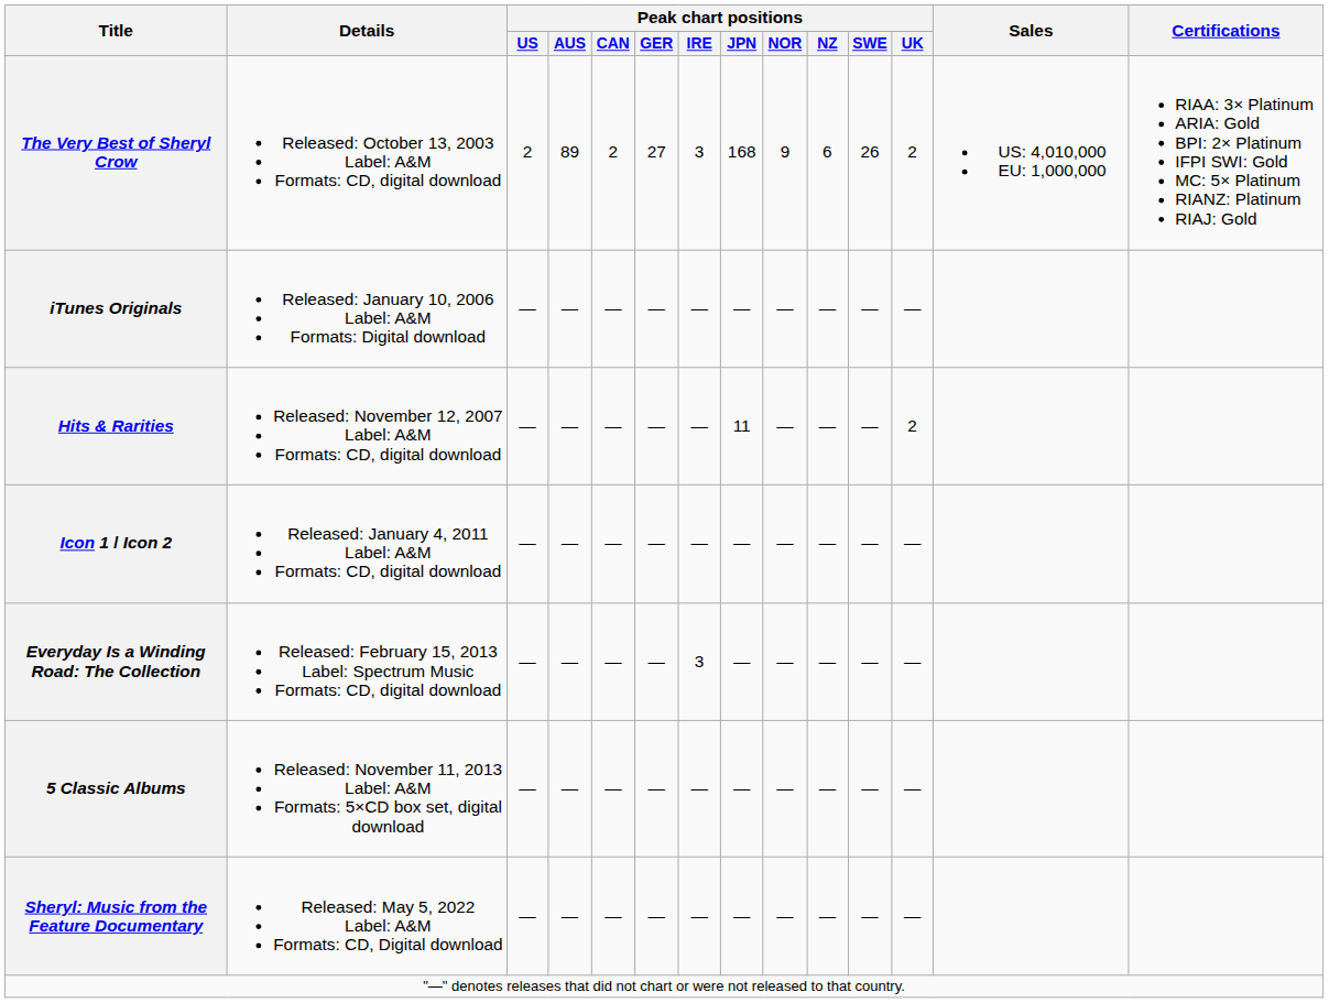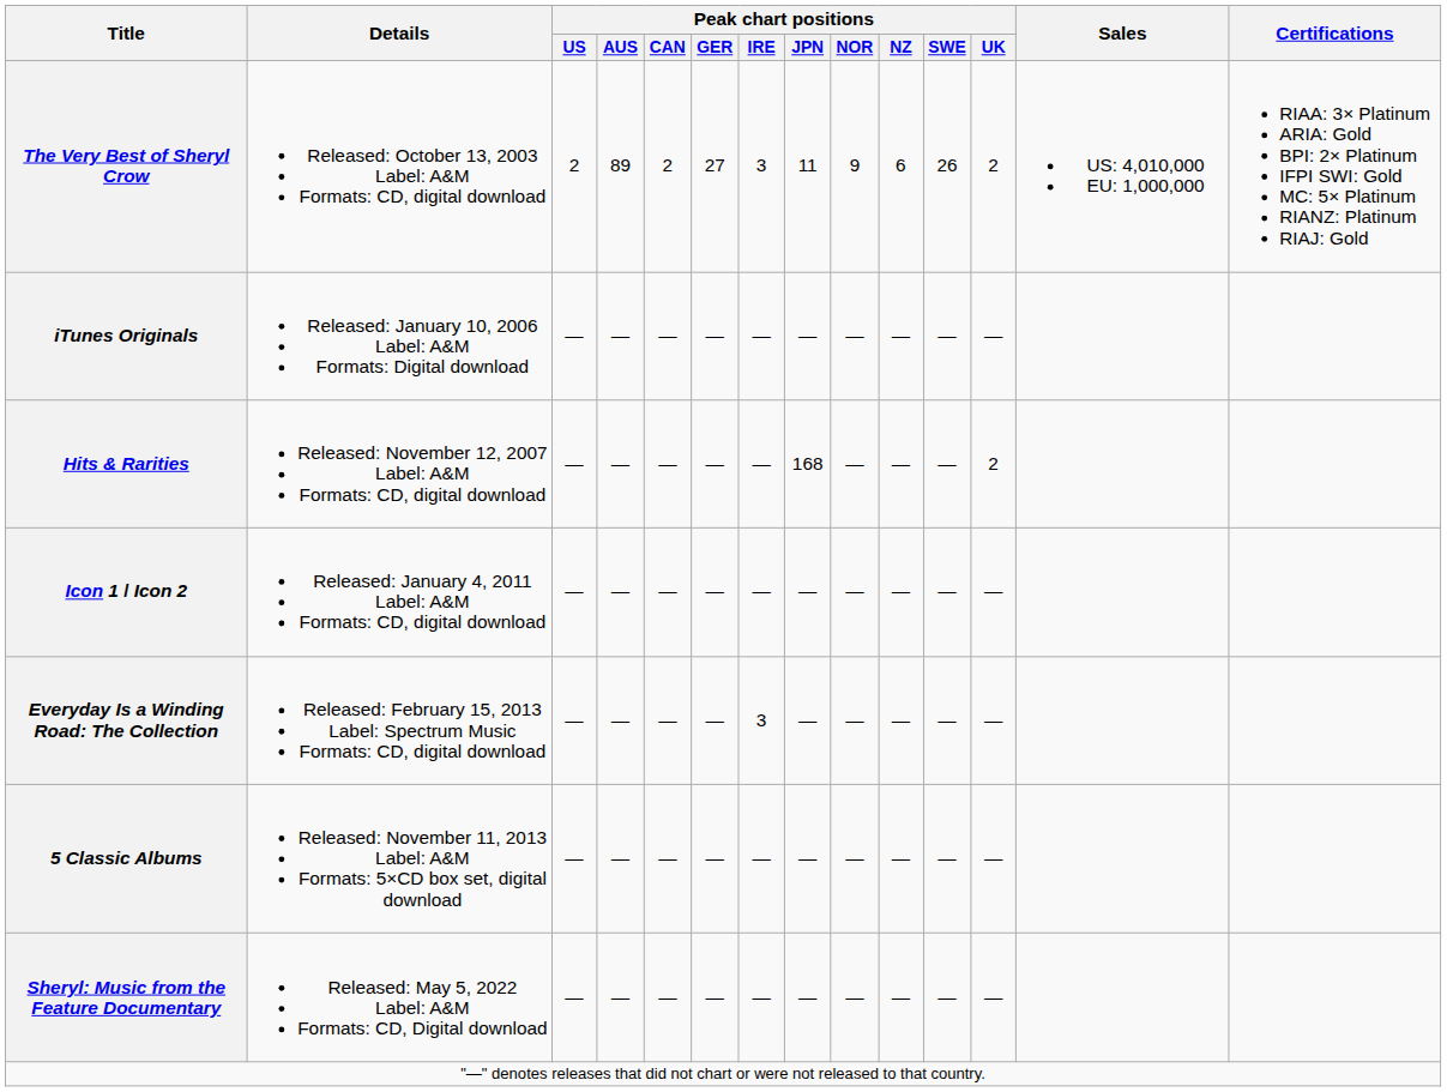 <table class="wikitable plainrowheaders" style="text-align:center;">
 <tr>
 <th rowspan="2" style="width:14em;">Title</th>
 <th rowspan="2" style="width:18em;">Details</th>
 <th colspan="10">Peak chart positions</th>
 <th scope="col" rowspan="2" style="width:12em;">Sales</th>
 <th rowspan="2" style="width:12em;"><a href='#'>Certifications</a></th>
 </tr>
 <tr style="font-size:90%;">
 <th style="width:35px;"><a href='#'>US</a><br></th>
 <th style="width:35px;"><a href='#'>AUS</a><br></th>
 <th style="width:35px;"><a href='#'>CAN</a><br></th>
 <th style="width:35px;"><a href='#'>GER</a><br></th>
 <th style="width:35px;"><a href='#'>IRE</a><br></th>
 <th style="width:35px;"><a href='#'>JPN</a><br></th>
 <th style="width:35px;"><a href='#'>NOR</a><br></th>
 <th style="width:35px;"><a href='#'>NZ</a><br></th>
 <th style="width:35px;"><a href='#'>SWE</a><br></th>
 <th style="width:35px;"><a href='#'>UK</a><br></th>
 </tr>
 <tr>
 <th scope="row"><em><a href='#'>The Very Best of Sheryl Crow</a></em></th>
 <td><br><ul><li>Released: October 13, 2003</li><li>Label: A&M</li><li>Formats: CD, digital download</li></ul></td>
 <td>2</td>
 <td>89</td>
 <td>2</td>
 <td>27</td>
 <td>3</td>
-<td>168</td>
+<td>11</td>
 <td>9</td>
 <td>6</td>
 <td>26</td>
 <td>2</td>
 <td><br><ul><li>US: 4,010,000</li><li>EU: 1,000,000</li></ul></td>
 <td style="text-align:left;"><br><ul><li>RIAA: 3× Platinum</li><li>ARIA: Gold</li><li>BPI: 2× Platinum</li><li>IFPI SWI: Gold</li><li>MC: 5× Platinum</li><li>RIANZ: Platinum</li><li>RIAJ: Gold</li></ul></td>
 </tr>
 <tr>
 <th scope="row"><em>iTunes Originals</em></th>
 <td><br><ul><li>Released: January 10, 2006</li><li>Label: A&M</li><li>Formats: Digital download</li></ul></td>
 <td>—</td>
 <td>—</td>
 <td>—</td>
 <td>—</td>
 <td>—</td>
 <td>—</td>
 <td>—</td>
 <td>—</td>
 <td>—</td>
 <td>—</td>
 <td></td>
 <td></td>
 </tr>
 <tr>
 <th scope="row"><em><a href='#'>Hits & Rarities</a></em></th>
 <td><br><ul><li>Released: November 12, 2007</li><li>Label: A&M</li><li>Formats: CD, digital download</li></ul></td>
 <td>—</td>
 <td>—</td>
 <td>—</td>
 <td>—</td>
 <td>—</td>
-<td>11</td>
+<td>168</td>
 <td>—</td>
 <td>—</td>
 <td>—</td>
 <td>2</td>
 <td></td>
 <td></td>
 </tr>
 <tr>
 <th scope="row"><em><a href='#'>Icon</a> 1</em> / <em>Icon 2</em></th>
 <td><br><ul><li>Released: January 4, 2011</li><li>Label: A&M</li><li>Formats: CD, digital download</li></ul></td>
 <td>—</td>
 <td>—</td>
 <td>—</td>
 <td>—</td>
 <td>—</td>
 <td>—</td>
 <td>—</td>
 <td>—</td>
 <td>—</td>
 <td>—</td>
 <td></td>
 <td></td>
 </tr>
 <tr>
 <th scope="row"><em>Everyday Is a Winding Road: The Collection</em></th>
 <td><br><ul><li>Released: February 15, 2013</li><li>Label: Spectrum Music</li><li>Formats: CD, digital download</li></ul></td>
 <td>—</td>
 <td>—</td>
 <td>—</td>
 <td>—</td>
 <td>3</td>
 <td>—</td>
 <td>—</td>
 <td>—</td>
 <td>—</td>
 <td>—</td>
 <td></td>
 <td></td>
 </tr>
 <tr>
 <th scope="row"><em>5 Classic Albums</em></th>
 <td><br><ul><li>Released: November 11, 2013</li><li>Label: A&M</li><li>Formats: 5×CD box set, digital download</li></ul></td>
 <td>—</td>
 <td>—</td>
 <td>—</td>
 <td>—</td>
 <td>—</td>
 <td>—</td>
 <td>—</td>
 <td>—</td>
 <td>—</td>
 <td>—</td>
 <td></td>
 <td></td>
 </tr>
 <tr>
 <th scope="row"><em><a href='#'>Sheryl: Music from the Feature Documentary</a></em></th>
 <td><br><ul><li>Released: May 5, 2022</li><li>Label: A&M</li><li>Formats: CD, Digital download</li></ul></td>
 <td>—</td>
 <td>—</td>
 <td>—</td>
 <td>—</td>
 <td>—</td>
 <td>—</td>
 <td>—</td>
 <td>—</td>
 <td>—</td>
 <td>—</td>
 <td></td>
 <td></td>
 </tr>
 <tr>
 <td colspan="14" style="font-size:85%">"—" denotes releases that did not chart or were not released to that country.</td>
 </tr>
 </table>
